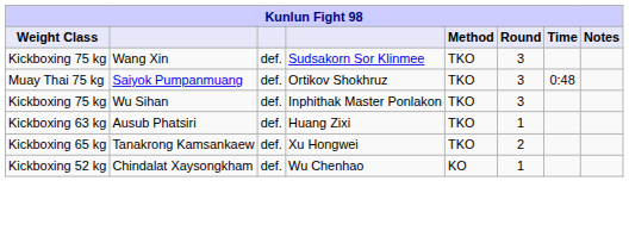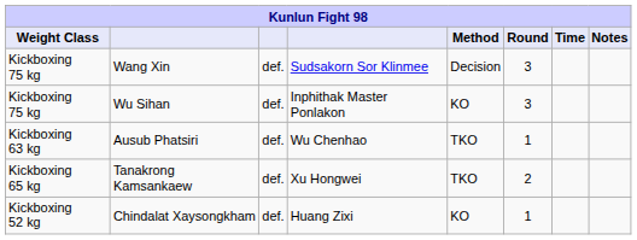 <table class="wikitable" style="font-size: 80%;">
 <tr>
 <th colspan="8" style="background-color: #ccf; color: #000080; text-align: center;"><strong>Kunlun Fight 98</strong></th>
 </tr>
 <tr>
 <th colspan="1" style="background-color: #E6E8FA; color: #000000; text-align: center;">Weight Class</th>
 <th colspan="1" style="background-color: #E6E8FA; color: #000000; text-align: center;"></th>
 <th colspan="1" style="background-color: #E6E8FA; color: #000000; text-align: center;"></th>
 <th colspan="1" style="background-color: #E6E8FA; color: #000000; text-align: center;"></th>
 <th colspan="1" style="background-color: #E6E8FA; color: #000000; text-align: center;">Method</th>
 <th colspan="1" style="background-color: #E6E8FA; color: #000000; text-align: center;">Round</th>
 <th colspan="1" style="background-color: #E6E8FA; color: #000000; text-align: center;">Time</th>
 <th colspan="1" style="background-color: #E6E8FA; color: #000000; text-align: center;">Notes</th>
 </tr>
 <tr>
 <td>Kickboxing 75 kg</td>
 <td> Wang Xin</td>
 <td align=center>def.</td>
 <td> <a href='#'>Sudsakorn Sor Klinmee</a></td>
-<td>TKO</td>
+<td>Decision</td>
 <td align=center>3</td>
 <td align=center></td>
-<td></td>
-</tr>
-<tr>
-<td>Muay Thai 75 kg</td>
-<td> <a href='#'>Saiyok Pumpanmuang</a></td>
-<td align=center>def.</td>
-<td> Ortikov Shokhruz</td>
-<td>TKO</td>
-<td align=center>3</td>
-<td align=center>0:48</td>
 <td></td>
 </tr>
 <tr>
 <td>Kickboxing 75 kg</td>
 <td> Wu Sihan</td>
 <td align=center>def.</td>
 <td> Inphithak Master Ponlakon</td>
-<td>TKO</td>
+<td>KO</td>
 <td align=center>3</td>
 <td align=center></td>
 <td></td>
 </tr>
 <tr>
 <td>Kickboxing 63 kg</td>
 <td> Ausub Phatsiri</td>
 <td align=center>def.</td>
-<td> Huang Zixi</td>
+<td> Wu Chenhao</td>
 <td>TKO</td>
 <td align=center>1</td>
 <td align=center></td>
 <td></td>
 </tr>
 <tr>
 <td>Kickboxing 65 kg</td>
 <td> Tanakrong Kamsankaew</td>
 <td align=center>def.</td>
 <td> Xu Hongwei</td>
 <td>TKO</td>
 <td align=center>2</td>
 <td align=center></td>
 <td></td>
 </tr>
 <tr>
 <td>Kickboxing 52 kg</td>
 <td> Chindalat Xaysongkham</td>
 <td align=center>def.</td>
-<td> Wu Chenhao</td>
+<td> Huang Zixi</td>
 <td>KO</td>
 <td align=center>1</td>
 <td align=center></td>
 <td></td>
 </tr>
 </table>
